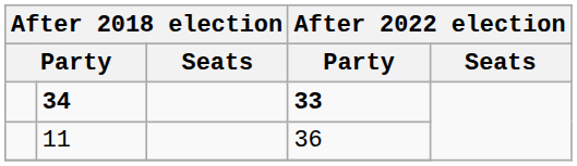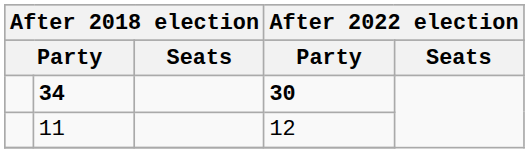 <table class="wikitable">
 <tr>
 <th colspan="3">After 2018 election</th>
 <th colspan="3">After 2022 election</th>
 </tr>
 <tr>
 <th colspan="2">Party</th>
 <th>Seats</th>
 <th colspan="2">Party</th>
 <th>Seats</th>
 </tr>
 <tr>
 <td></td>
 <td><strong>34</strong></td>
 <td></td>
-<td><strong>33</strong></td>
+<td><strong>30</strong></td>
 </tr>
 <tr>
 <td></td>
 <td>11</td>
 <td></td>
-<td>36</td>
+<td>12</td>
 </tr>
 <tr>
 </tr>
 </table>
